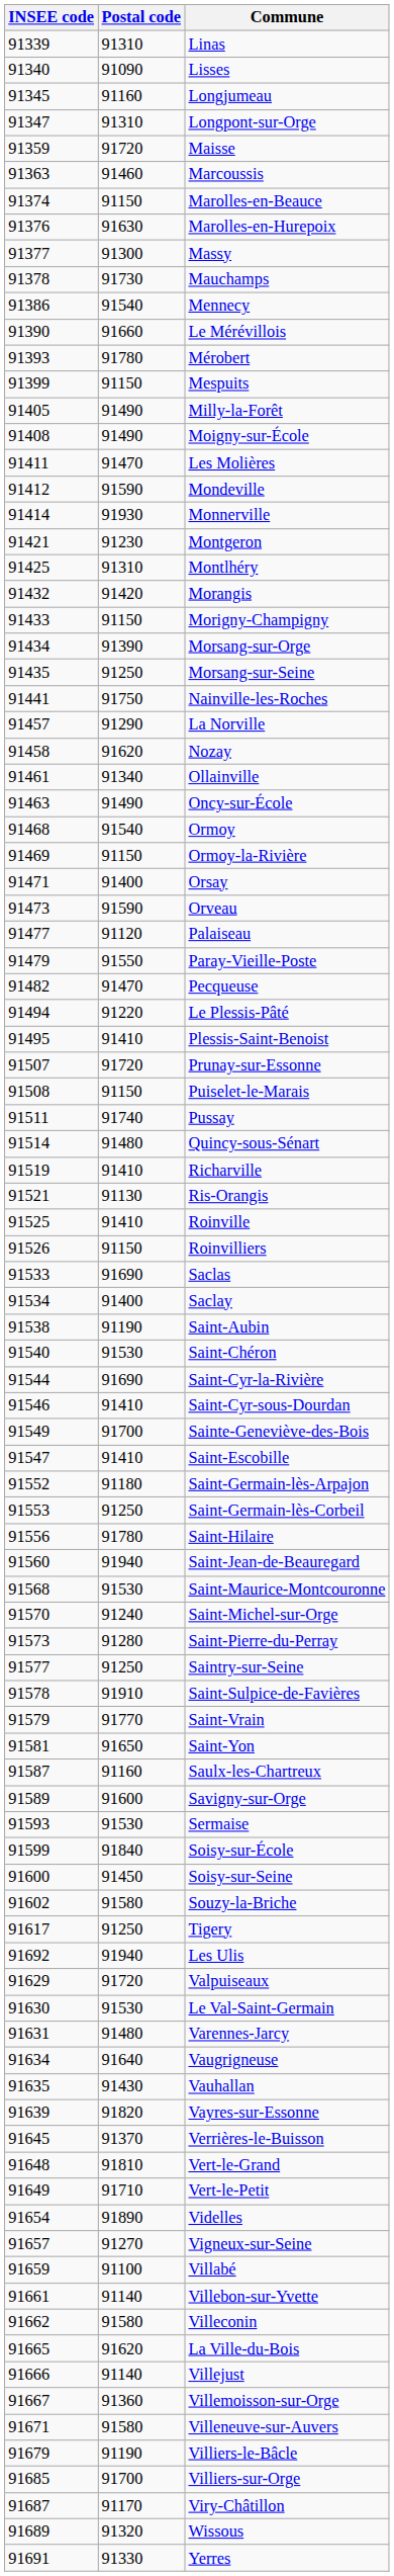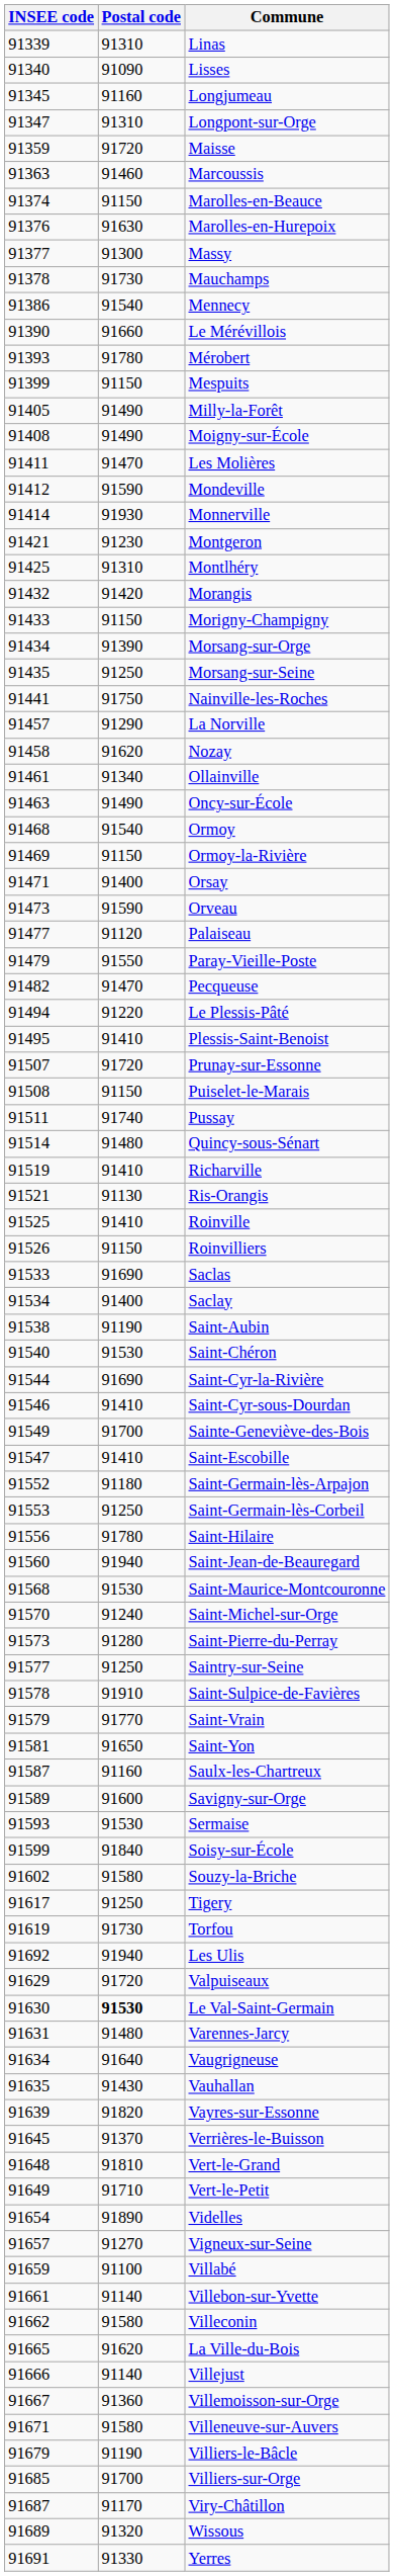 <table class="wikitable sortable">
 <tr>
 <th><a href='#'>INSEE code</a></th>
 <th><a href='#'>Postal code</a></th>
 <th>Commune</th>
 </tr>
 <tr>
 <td>91339</td>
 <td>91310</td>
 <td><a href='#'>Linas</a></td>
 </tr>
 <tr>
 <td>91340</td>
 <td>91090</td>
 <td><a href='#'>Lisses</a></td>
 </tr>
 <tr>
 <td>91345</td>
 <td>91160</td>
 <td><a href='#'>Longjumeau</a></td>
 </tr>
 <tr>
 <td>91347</td>
 <td>91310</td>
 <td><a href='#'>Longpont-sur-Orge</a></td>
 </tr>
 <tr>
 <td>91359</td>
 <td>91720</td>
 <td><a href='#'>Maisse</a></td>
 </tr>
 <tr>
 <td>91363</td>
 <td>91460</td>
 <td><a href='#'>Marcoussis</a></td>
 </tr>
 <tr>
 <td>91374</td>
 <td>91150</td>
 <td><a href='#'>Marolles-en-Beauce</a></td>
 </tr>
 <tr>
 <td>91376</td>
 <td>91630</td>
 <td><a href='#'>Marolles-en-Hurepoix</a></td>
 </tr>
 <tr>
 <td>91377</td>
 <td>91300</td>
 <td><a href='#'>Massy</a></td>
 </tr>
 <tr>
 <td>91378</td>
 <td>91730</td>
 <td><a href='#'>Mauchamps</a></td>
 </tr>
 <tr>
 <td>91386</td>
 <td>91540</td>
 <td><a href='#'>Mennecy</a></td>
 </tr>
 <tr>
 <td>91390</td>
 <td>91660</td>
 <td><a href='#'>Le Mérévillois</a></td>
 </tr>
 <tr>
 <td>91393</td>
 <td>91780</td>
 <td><a href='#'>Mérobert</a></td>
 </tr>
 <tr>
 <td>91399</td>
 <td>91150</td>
 <td><a href='#'>Mespuits</a></td>
 </tr>
 <tr>
 <td>91405</td>
 <td>91490</td>
 <td><a href='#'>Milly-la-Forêt</a></td>
 </tr>
 <tr>
 <td>91408</td>
 <td>91490</td>
 <td><a href='#'>Moigny-sur-École</a></td>
 </tr>
 <tr>
 <td>91411</td>
 <td>91470</td>
 <td><a href='#'>Les Molières</a></td>
 </tr>
 <tr>
 <td>91412</td>
 <td>91590</td>
 <td><a href='#'>Mondeville</a></td>
 </tr>
 <tr>
 <td>91414</td>
 <td>91930</td>
 <td><a href='#'>Monnerville</a></td>
 </tr>
 <tr>
 <td>91421</td>
 <td>91230</td>
 <td><a href='#'>Montgeron</a></td>
 </tr>
 <tr>
 <td>91425</td>
 <td>91310</td>
 <td><a href='#'>Montlhéry</a></td>
 </tr>
 <tr>
 <td>91432</td>
 <td>91420</td>
 <td><a href='#'>Morangis</a></td>
 </tr>
 <tr>
 <td>91433</td>
 <td>91150</td>
 <td><a href='#'>Morigny-Champigny</a></td>
 </tr>
 <tr>
 <td>91434</td>
 <td>91390</td>
 <td><a href='#'>Morsang-sur-Orge</a></td>
 </tr>
 <tr>
 <td>91435</td>
 <td>91250</td>
 <td><a href='#'>Morsang-sur-Seine</a></td>
 </tr>
 <tr>
 <td>91441</td>
 <td>91750</td>
 <td><a href='#'>Nainville-les-Roches</a></td>
 </tr>
 <tr>
 <td>91457</td>
 <td>91290</td>
 <td><a href='#'>La Norville</a></td>
 </tr>
 <tr>
 <td>91458</td>
 <td>91620</td>
 <td><a href='#'>Nozay</a></td>
 </tr>
 <tr>
 <td>91461</td>
 <td>91340</td>
 <td><a href='#'>Ollainville</a></td>
 </tr>
 <tr>
 <td>91463</td>
 <td>91490</td>
 <td><a href='#'>Oncy-sur-École</a></td>
 </tr>
 <tr>
 <td>91468</td>
 <td>91540</td>
 <td><a href='#'>Ormoy</a></td>
 </tr>
 <tr>
 <td>91469</td>
 <td>91150</td>
 <td><a href='#'>Ormoy-la-Rivière</a></td>
 </tr>
 <tr>
 <td>91471</td>
 <td>91400</td>
 <td><a href='#'>Orsay</a></td>
 </tr>
 <tr>
 <td>91473</td>
 <td>91590</td>
 <td><a href='#'>Orveau</a></td>
 </tr>
 <tr>
 <td>91477</td>
 <td>91120</td>
 <td><a href='#'>Palaiseau</a></td>
 </tr>
 <tr>
 <td>91479</td>
 <td>91550</td>
 <td><a href='#'>Paray-Vieille-Poste</a></td>
 </tr>
 <tr>
 <td>91482</td>
 <td>91470</td>
 <td><a href='#'>Pecqueuse</a></td>
 </tr>
 <tr>
 <td>91494</td>
 <td>91220</td>
 <td><a href='#'>Le Plessis-Pâté</a></td>
 </tr>
 <tr>
 <td>91495</td>
 <td>91410</td>
 <td><a href='#'>Plessis-Saint-Benoist</a></td>
 </tr>
 <tr>
 <td>91507</td>
 <td>91720</td>
 <td><a href='#'>Prunay-sur-Essonne</a></td>
 </tr>
 <tr>
 <td>91508</td>
 <td>91150</td>
 <td><a href='#'>Puiselet-le-Marais</a></td>
 </tr>
 <tr>
 <td>91511</td>
 <td>91740</td>
 <td><a href='#'>Pussay</a></td>
 </tr>
 <tr>
 <td>91514</td>
 <td>91480</td>
 <td><a href='#'>Quincy-sous-Sénart</a></td>
 </tr>
 <tr>
 <td>91519</td>
 <td>91410</td>
 <td><a href='#'>Richarville</a></td>
 </tr>
 <tr>
 <td>91521</td>
 <td>91130</td>
 <td><a href='#'>Ris-Orangis</a></td>
 </tr>
 <tr>
 <td>91525</td>
 <td>91410</td>
 <td><a href='#'>Roinville</a></td>
 </tr>
 <tr>
 <td>91526</td>
 <td>91150</td>
 <td><a href='#'>Roinvilliers</a></td>
 </tr>
 <tr>
 <td>91533</td>
 <td>91690</td>
 <td><a href='#'>Saclas</a></td>
 </tr>
 <tr>
 <td>91534</td>
 <td>91400</td>
 <td><a href='#'>Saclay</a></td>
 </tr>
 <tr>
 <td>91538</td>
 <td>91190</td>
 <td><a href='#'>Saint-Aubin</a></td>
 </tr>
 <tr>
 <td>91540</td>
 <td>91530</td>
 <td><a href='#'>Saint-Chéron</a></td>
 </tr>
 <tr>
 <td>91544</td>
 <td>91690</td>
 <td><a href='#'>Saint-Cyr-la-Rivière</a></td>
 </tr>
 <tr>
 <td>91546</td>
 <td>91410</td>
 <td><a href='#'>Saint-Cyr-sous-Dourdan</a></td>
 </tr>
 <tr>
 <td>91549</td>
 <td>91700</td>
 <td><a href='#'>Sainte-Geneviève-des-Bois</a></td>
 </tr>
 <tr>
 <td>91547</td>
 <td>91410</td>
 <td><a href='#'>Saint-Escobille</a></td>
 </tr>
 <tr>
 <td>91552</td>
 <td>91180</td>
 <td><a href='#'>Saint-Germain-lès-Arpajon</a></td>
 </tr>
 <tr>
 <td>91553</td>
 <td>91250</td>
 <td><a href='#'>Saint-Germain-lès-Corbeil</a></td>
 </tr>
 <tr>
 <td>91556</td>
 <td>91780</td>
 <td><a href='#'>Saint-Hilaire</a></td>
 </tr>
 <tr>
 <td>91560</td>
 <td>91940</td>
 <td><a href='#'>Saint-Jean-de-Beauregard</a></td>
 </tr>
 <tr>
 <td>91568</td>
 <td>91530</td>
 <td><a href='#'>Saint-Maurice-Montcouronne</a></td>
 </tr>
 <tr>
 <td>91570</td>
 <td>91240</td>
 <td><a href='#'>Saint-Michel-sur-Orge</a></td>
 </tr>
 <tr>
 <td>91573</td>
 <td>91280</td>
 <td><a href='#'>Saint-Pierre-du-Perray</a></td>
 </tr>
 <tr>
 <td>91577</td>
 <td>91250</td>
 <td><a href='#'>Saintry-sur-Seine</a></td>
 </tr>
 <tr>
 <td>91578</td>
 <td>91910</td>
 <td><a href='#'>Saint-Sulpice-de-Favières</a></td>
 </tr>
 <tr>
 <td>91579</td>
 <td>91770</td>
 <td><a href='#'>Saint-Vrain</a></td>
 </tr>
 <tr>
 <td>91581</td>
 <td>91650</td>
 <td><a href='#'>Saint-Yon</a></td>
 </tr>
 <tr>
 <td>91587</td>
 <td>91160</td>
 <td><a href='#'>Saulx-les-Chartreux</a></td>
 </tr>
 <tr>
 <td>91589</td>
 <td>91600</td>
 <td><a href='#'>Savigny-sur-Orge</a></td>
 </tr>
 <tr>
 <td>91593</td>
 <td>91530</td>
 <td><a href='#'>Sermaise</a></td>
 </tr>
 <tr>
 <td>91599</td>
 <td>91840</td>
 <td><a href='#'>Soisy-sur-École</a></td>
 </tr>
 <tr>
-<td>91600</td>
-<td>91450</td>
-<td><a href='#'>Soisy-sur-Seine</a></td>
-</tr>
-<tr>
 <td>91602</td>
 <td>91580</td>
 <td><a href='#'>Souzy-la-Briche</a></td>
 </tr>
 <tr>
 <td>91617</td>
 <td>91250</td>
 <td><a href='#'>Tigery</a></td>
+</tr>
+<tr>
+<td>91619</td>
+<td>91730</td>
+<td><a href='#'>Torfou</a></td>
 </tr>
 <tr>
 <td>91692</td>
 <td>91940</td>
 <td><a href='#'>Les Ulis</a></td>
 </tr>
 <tr>
 <td>91629</td>
 <td>91720</td>
 <td><a href='#'>Valpuiseaux</a></td>
 </tr>
 <tr>
 <td>91630</td>
-<td>91530</td>
+<td><strong>91530</strong></td>
 <td><a href='#'>Le Val-Saint-Germain</a></td>
 </tr>
 <tr>
 <td>91631</td>
 <td>91480</td>
 <td><a href='#'>Varennes-Jarcy</a></td>
 </tr>
 <tr>
 <td>91634</td>
 <td>91640</td>
 <td><a href='#'>Vaugrigneuse</a></td>
 </tr>
 <tr>
 <td>91635</td>
 <td>91430</td>
 <td><a href='#'>Vauhallan</a></td>
 </tr>
 <tr>
 <td>91639</td>
 <td>91820</td>
 <td><a href='#'>Vayres-sur-Essonne</a></td>
 </tr>
 <tr>
 <td>91645</td>
 <td>91370</td>
 <td><a href='#'>Verrières-le-Buisson</a></td>
 </tr>
 <tr>
 <td>91648</td>
 <td>91810</td>
 <td><a href='#'>Vert-le-Grand</a></td>
 </tr>
 <tr>
 <td>91649</td>
 <td>91710</td>
 <td><a href='#'>Vert-le-Petit</a></td>
 </tr>
 <tr>
 <td>91654</td>
 <td>91890</td>
 <td><a href='#'>Videlles</a></td>
 </tr>
 <tr>
 <td>91657</td>
 <td>91270</td>
 <td><a href='#'>Vigneux-sur-Seine</a></td>
 </tr>
 <tr>
 <td>91659</td>
 <td>91100</td>
 <td><a href='#'>Villabé</a></td>
 </tr>
 <tr>
 <td>91661</td>
 <td>91140</td>
 <td><a href='#'>Villebon-sur-Yvette</a></td>
 </tr>
 <tr>
 <td>91662</td>
 <td>91580</td>
 <td><a href='#'>Villeconin</a></td>
 </tr>
 <tr>
 <td>91665</td>
 <td>91620</td>
 <td><a href='#'>La Ville-du-Bois</a></td>
 </tr>
 <tr>
 <td>91666</td>
 <td>91140</td>
 <td><a href='#'>Villejust</a></td>
 </tr>
 <tr>
 <td>91667</td>
 <td>91360</td>
 <td><a href='#'>Villemoisson-sur-Orge</a></td>
 </tr>
 <tr>
 <td>91671</td>
 <td>91580</td>
 <td><a href='#'>Villeneuve-sur-Auvers</a></td>
 </tr>
 <tr>
 <td>91679</td>
 <td>91190</td>
 <td><a href='#'>Villiers-le-Bâcle</a></td>
 </tr>
 <tr>
 <td>91685</td>
 <td>91700</td>
 <td><a href='#'>Villiers-sur-Orge</a></td>
 </tr>
 <tr>
 <td>91687</td>
 <td>91170</td>
 <td><a href='#'>Viry-Châtillon</a></td>
 </tr>
 <tr>
 <td>91689</td>
 <td>91320</td>
 <td><a href='#'>Wissous</a></td>
 </tr>
 <tr>
 <td>91691</td>
 <td>91330</td>
 <td><a href='#'>Yerres</a></td>
 </tr>
 </table>
